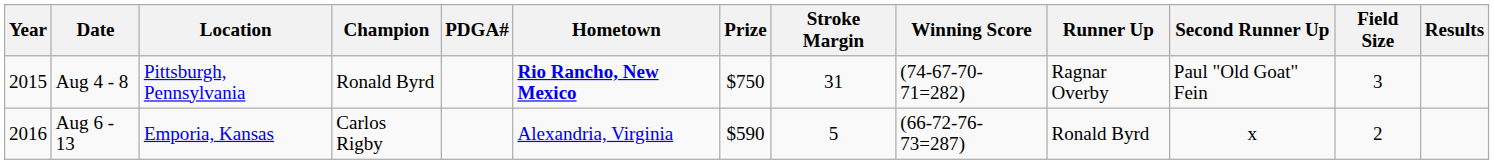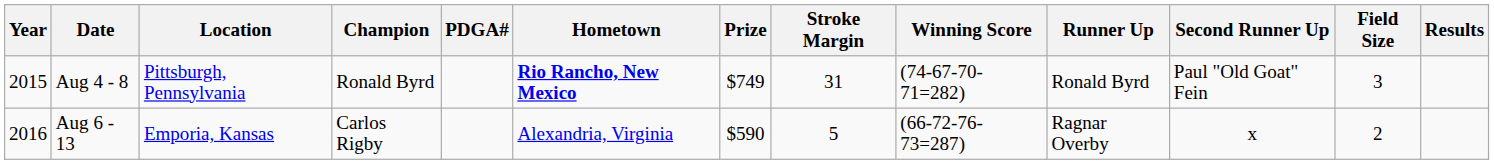 <table class="wikitable">
 <tr>
 <th>Year</th>
 <th>Date</th>
 <th>Location</th>
 <th>Champion</th>
 <th>PDGA#</th>
 <th>Hometown</th>
 <th>Prize</th>
 <th>Stroke Margin</th>
 <th>Winning Score</th>
 <th>Runner Up</th>
 <th>Second Runner Up</th>
 <th>Field Size</th>
 <th>Results</th>
 </tr>
 <tr>
 <td>2015</td>
 <td>Aug 4 - 8</td>
 <td><a href='#'>Pittsburgh, Pennsylvania</a></td>
 <td>Ronald Byrd</td>
 <td></td>
 <td><strong><a href='#'>Rio Rancho, New Mexico</a></strong></td>
-<td align="center">$750</td>
+<td align="center">$749</td>
 <td align="center">31</td>
 <td>(74-67-70-71=282)</td>
-<td>Ragnar Overby</td>
+<td>Ronald Byrd</td>
 <td>Paul "Old Goat" Fein</td>
 <td align="center">3</td>
 <td></td>
 </tr>
 <tr>
 <td>2016</td>
 <td>Aug 6 - 13</td>
 <td><a href='#'>Emporia, Kansas</a></td>
 <td>Carlos Rigby</td>
 <td></td>
 <td><a href='#'>Alexandria, Virginia</a></td>
 <td align="center">$590</td>
 <td align="center">5</td>
 <td>(66-72-76-73=287)</td>
-<td>Ronald Byrd</td>
+<td>Ragnar Overby</td>
 <td align="center">x</td>
 <td align="center">2</td>
 <td></td>
 </tr>
 </table>
